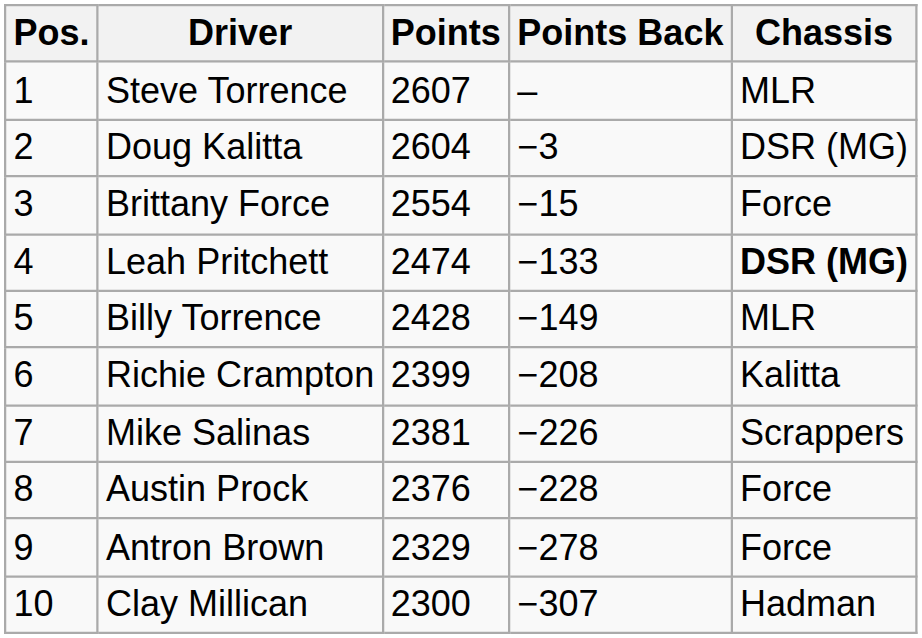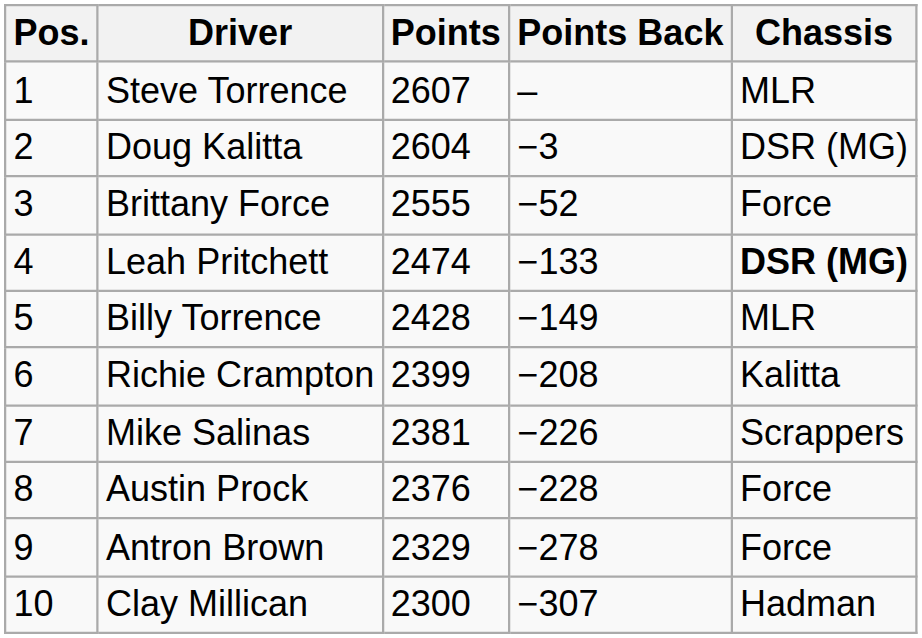 <table class="wikitable">
 <tr>
 <th>Pos.</th>
 <th>Driver</th>
 <th>Points</th>
 <th>Points Back</th>
 <th>Chassis</th>
 </tr>
 <tr>
 <td>1</td>
 <td>Steve Torrence</td>
 <td>2607</td>
 <td>–</td>
 <td>MLR</td>
 </tr>
 <tr>
 <td>2</td>
 <td>Doug Kalitta</td>
 <td>2604</td>
 <td>−3</td>
 <td>DSR (MG)</td>
 </tr>
 <tr>
 <td>3</td>
 <td>Brittany Force</td>
-<td>2554</td>
-<td>−15</td>
+<td>2555</td>
+<td>−52</td>
 <td>Force</td>
 </tr>
 <tr>
 <td>4</td>
 <td>Leah Pritchett</td>
 <td>2474</td>
 <td>−133</td>
 <td><strong>DSR (MG)</strong></td>
 </tr>
 <tr>
 <td>5</td>
 <td>Billy Torrence</td>
 <td>2428</td>
 <td>−149</td>
 <td>MLR</td>
 </tr>
 <tr>
 <td>6</td>
 <td>Richie Crampton</td>
 <td>2399</td>
 <td>−208</td>
 <td>Kalitta</td>
 </tr>
 <tr>
 <td>7</td>
 <td>Mike Salinas</td>
 <td>2381</td>
 <td>−226</td>
 <td>Scrappers</td>
 </tr>
 <tr>
 <td>8</td>
 <td>Austin Prock</td>
 <td>2376</td>
 <td>−228</td>
 <td>Force</td>
 </tr>
 <tr>
 <td>9</td>
 <td>Antron Brown</td>
 <td>2329</td>
 <td>−278</td>
 <td>Force</td>
 </tr>
 <tr>
 <td>10</td>
 <td>Clay Millican</td>
 <td>2300</td>
 <td>−307</td>
 <td>Hadman</td>
 </tr>
 </table>
